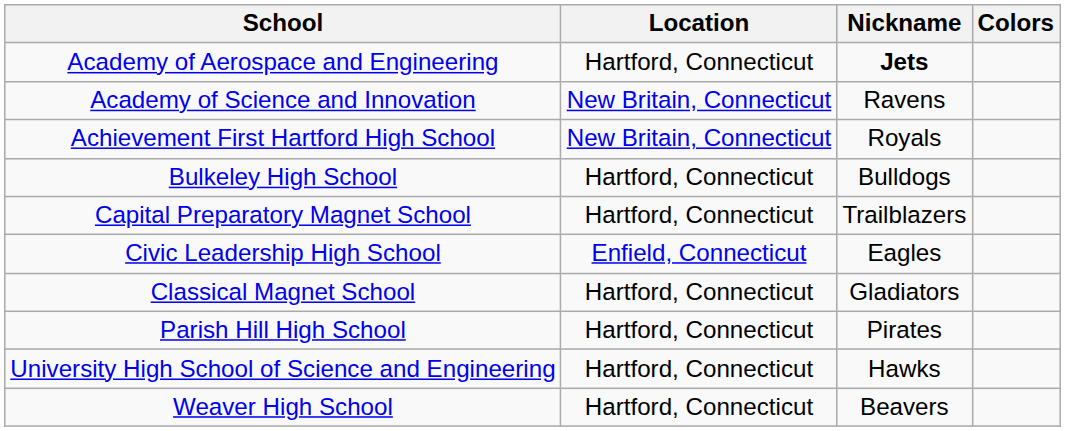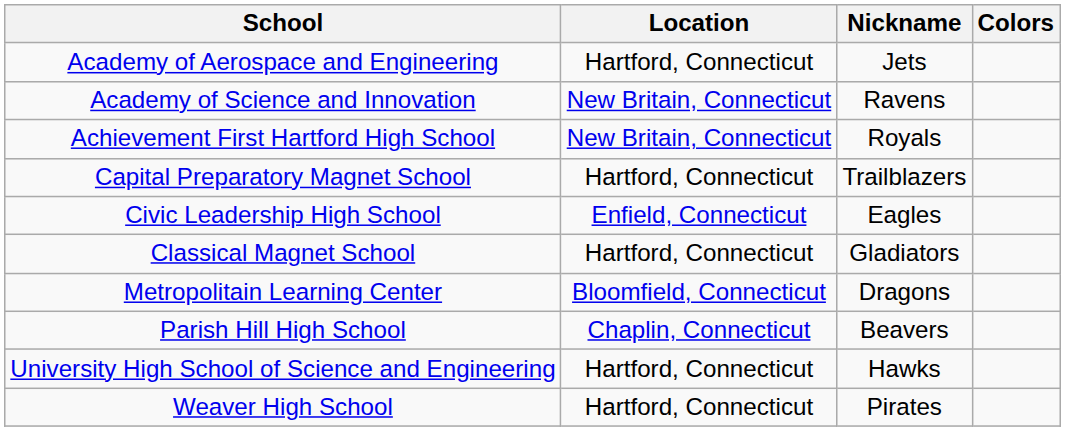 <table class="wikitable sortable" style="text-align:center">
 <tr>
 <th>School</th>
 <th>Location</th>
 <th>Nickname</th>
 <th>Colors</th>
 </tr>
 <tr>
 <td><a href='#'>Academy of Aerospace and Engineering</a></td>
 <td>Hartford, Connecticut</td>
-<td><strong>Jets</strong></td>
+<td>Jets</td>
 <td>  </td>
 </tr>
 <tr>
 <td><a href='#'>Academy of Science and Innovation</a></td>
 <td><a href='#'>New Britain, Connecticut</a></td>
 <td>Ravens</td>
 <td> </td>
 </tr>
 <tr>
 <td><a href='#'>Achievement First Hartford High School</a></td>
 <td><a href='#'>New Britain, Connecticut</a></td>
 <td>Royals</td>
-<td> </td>
-</tr>
-<tr>
-<td><a href='#'>Bulkeley High School</a></td>
-<td>Hartford, Connecticut</td>
-<td>Bulldogs</td>
 <td> </td>
 </tr>
 <tr>
 <td><a href='#'>Capital Preparatory Magnet School</a></td>
 <td>Hartford, Connecticut</td>
 <td>Trailblazers</td>
 <td> </td>
 </tr>
 <tr>
 <td><a href='#'>Civic Leadership High School</a></td>
 <td><a href='#'>Enfield, Connecticut</a></td>
 <td>Eagles</td>
 <td> </td>
 </tr>
 <tr>
 <td><a href='#'>Classical Magnet School</a></td>
 <td>Hartford, Connecticut</td>
 <td>Gladiators</td>
 <td> </td>
 </tr>
 <tr>
+<td><a href='#'>Metropolitain Learning Center</a></td>
+<td><a href='#'>Bloomfield, Connecticut</a></td>
+<td>Dragons</td>
+<td> </td>
+</tr>
+<tr>
 <td><a href='#'>Parish Hill High School</a></td>
-<td>Hartford, Connecticut</td>
-<td>Pirates</td>
+<td><a href='#'>Chaplin, Connecticut</a></td>
+<td>Beavers</td>
 <td> </td>
 </tr>
 <tr>
 <td><a href='#'>University High School of Science and Engineering</a></td>
 <td>Hartford, Connecticut</td>
 <td>Hawks</td>
 <td> </td>
 </tr>
 <tr>
 <td><a href='#'>Weaver High School</a></td>
 <td>Hartford, Connecticut</td>
-<td>Beavers</td>
+<td>Pirates</td>
 <td> </td>
 </tr>
 </table>
